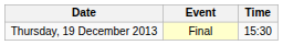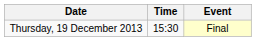 <table class = "wikitable" style="text-align:center;">
 <tr>
 <th width=220>Date</th>
+<th width=50>Time</th>
 <th width=100>Event</th>
-<th width=50>Time</th>
 </tr>
 <tr>
 <td>Thursday, 19 December 2013</td>
+<td>15:30</td>
 <td bgcolor=ffffcc>Final</td>
-<td>15:30</td>
 </tr>
 </table>
